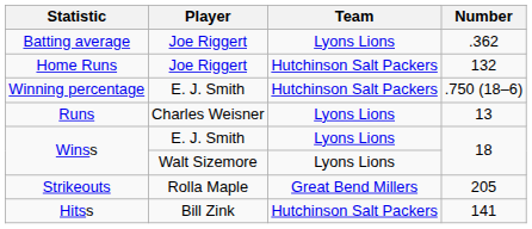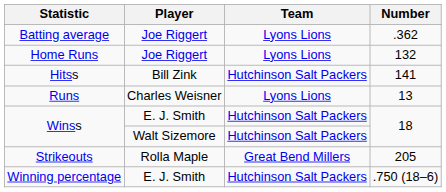 <table class="wikitable">
 <tr align=center>
 <th>Statistic</th>
 <th>Player</th>
 <th>Team</th>
 <th>Number</th>
 </tr>
 <tr align=center>
 <td><a href='#'>Batting average</a></td>
 <td><a href='#'>Joe Riggert</a></td>
 <td><a href='#'>Lyons Lions</a></td>
 <td>.362</td>
 </tr>
 <tr align=center>
 <td><a href='#'>Home Runs</a></td>
 <td><a href='#'>Joe Riggert</a></td>
-<td><a href='#'>Hutchinson Salt Packers</a></td>
+<td><a href='#'>Lyons Lions</a></td>
 <td>132</td>
 </tr>
 <tr align=center>
-<td><a href='#'>Winning percentage</a></td>
-<td>E. J. Smith</td>
+<td><a href='#'>Hits</a>s</td>
+<td>Bill Zink</td>
 <td><a href='#'>Hutchinson Salt Packers</a></td>
-<td>.750 (18–6)</td>
+<td>141</td>
 </tr>
 <tr align=center>
 <td><a href='#'>Runs</a></td>
 <td>Charles Weisner</td>
 <td><a href='#'>Lyons Lions</a></td>
 <td>13</td>
 </tr>
 <tr align=center>
 <td rowspan=2><a href='#'>Wins</a>s</td>
 <td>E. J. Smith</td>
-<td><a href='#'>Lyons Lions</a></td>
+<td><a href='#'>Hutchinson Salt Packers</a></td>
 <td rowspan=2>18</td>
 </tr>
 <tr align=center>
 <td>Walt Sizemore</td>
-<td>Lyons Lions</td>
+<td><a href='#'>Hutchinson Salt Packers</a></td>
 </tr>
 <tr align=center>
 <td><a href='#'>Strikeouts</a></td>
 <td>Rolla Maple</td>
 <td><a href='#'>Great Bend Millers</a></td>
 <td>205</td>
 </tr>
 <tr align=center>
-<td><a href='#'>Hits</a>s</td>
-<td>Bill Zink</td>
+<td><a href='#'>Winning percentage</a></td>
+<td>E. J. Smith</td>
 <td><a href='#'>Hutchinson Salt Packers</a></td>
-<td>141</td>
+<td>.750 (18–6)</td>
 </tr>
 </table>
